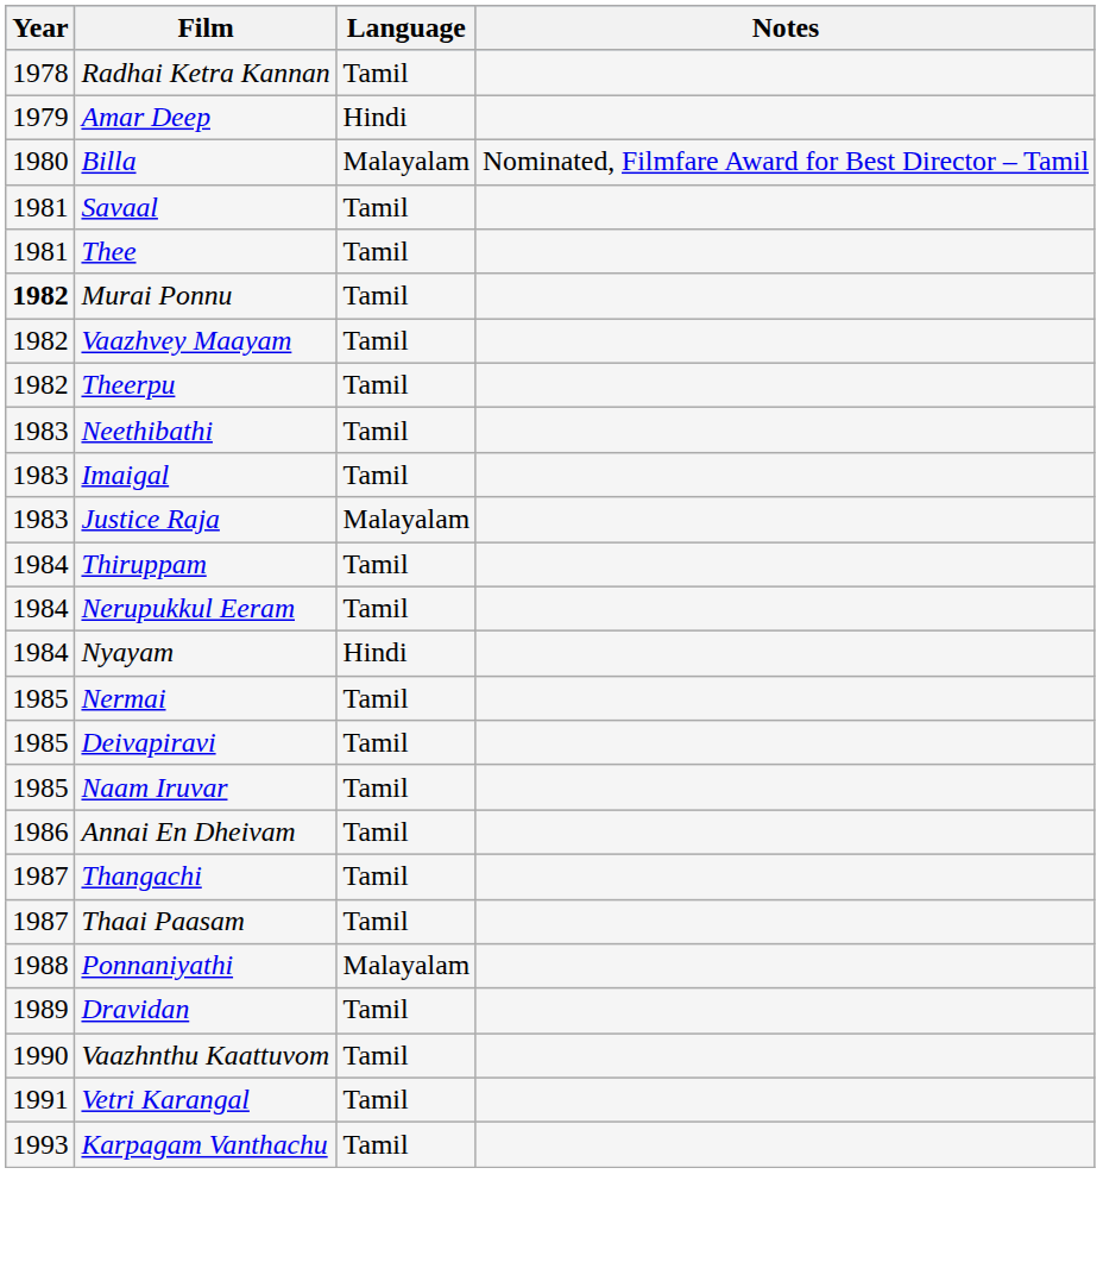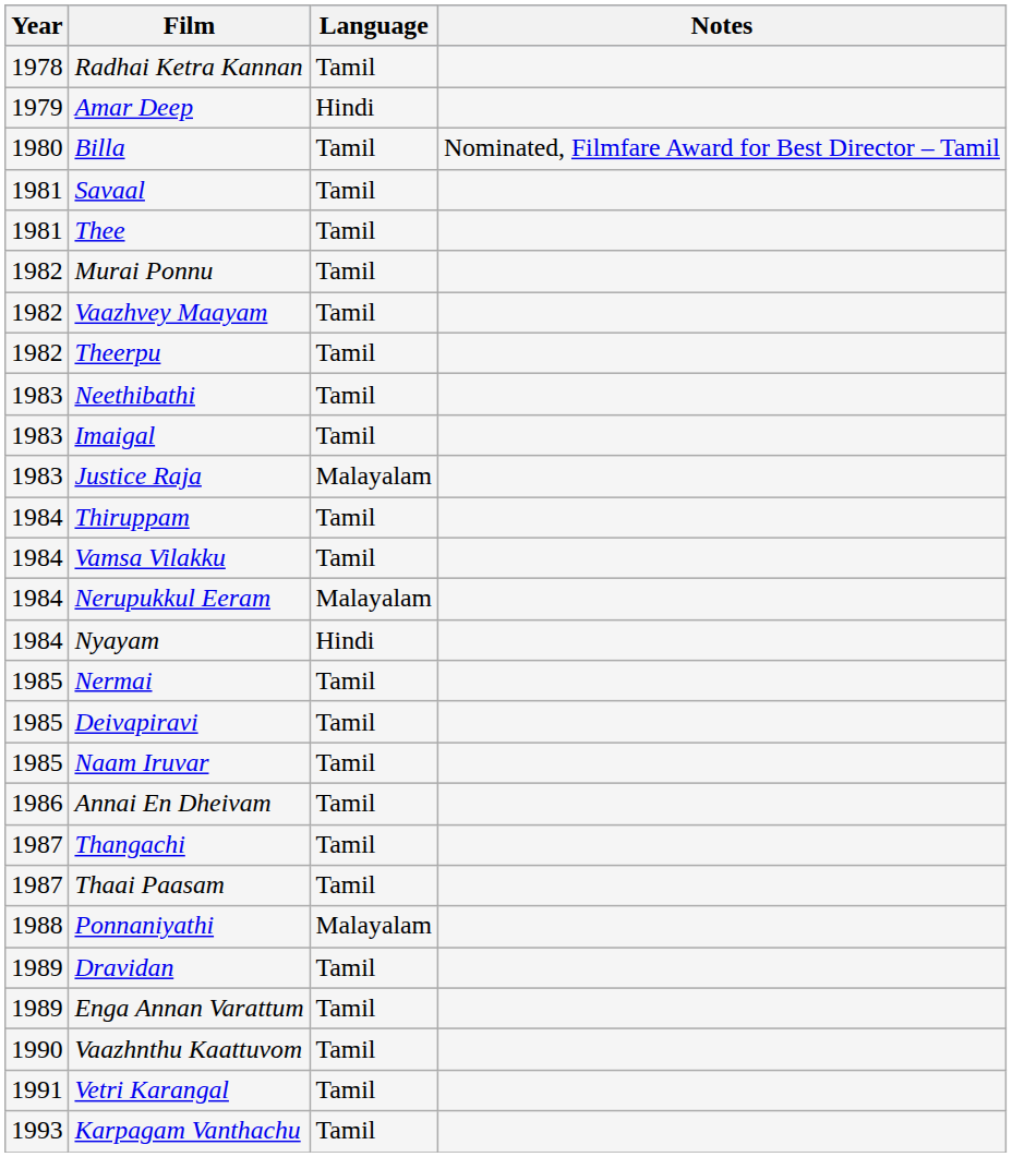 <table class="wikitable sortable" style="background:#f5f5f5;">
 <tr style="background:#B0C4DE;">
 <th>Year</th>
 <th>Film</th>
 <th>Language</th>
 <th class=unsortable>Notes</th>
 </tr>
 <tr>
 <td>1978</td>
 <td><em>Radhai Ketra Kannan</em></td>
 <td>Tamil</td>
 <td></td>
 </tr>
 <tr>
 <td>1979</td>
 <td><em><a href='#'>Amar Deep</a></em></td>
 <td>Hindi</td>
 <td></td>
 </tr>
 <tr>
 <td>1980</td>
 <td><em><a href='#'>Billa</a></em></td>
-<td>Malayalam</td>
+<td>Tamil</td>
 <td>Nominated, <a href='#'>Filmfare Award for Best Director – Tamil</a></td>
 </tr>
 <tr>
 <td>1981</td>
 <td><em><a href='#'>Savaal</a></em></td>
 <td>Tamil</td>
 <td></td>
 </tr>
 <tr>
 <td>1981</td>
 <td><em><a href='#'>Thee</a></em></td>
 <td>Tamil</td>
 <td></td>
 </tr>
 <tr>
-<td><strong>1982</strong></td>
+<td>1982</td>
 <td><em>Murai Ponnu</em></td>
 <td>Tamil</td>
 <td></td>
 </tr>
 <tr>
 <td>1982</td>
 <td><em><a href='#'>Vaazhvey Maayam</a></em></td>
 <td>Tamil</td>
 <td></td>
 </tr>
 <tr>
 <td>1982</td>
 <td><em><a href='#'>Theerpu</a></em></td>
 <td>Tamil</td>
 <td></td>
 </tr>
 <tr>
 <td>1983</td>
 <td><em><a href='#'>Neethibathi</a></em></td>
 <td>Tamil</td>
 <td></td>
 </tr>
 <tr>
 <td>1983</td>
 <td><em><a href='#'>Imaigal</a></em></td>
 <td>Tamil</td>
 <td></td>
 </tr>
 <tr>
 <td>1983</td>
 <td><em><a href='#'>Justice Raja</a></em></td>
 <td>Malayalam</td>
 <td></td>
 </tr>
 <tr>
 <td>1984</td>
 <td><em><a href='#'>Thiruppam</a></em></td>
 <td>Tamil</td>
 <td></td>
 </tr>
 <tr>
 <td>1984</td>
+<td><em><a href='#'>Vamsa Vilakku</a></em></td>
+<td>Tamil</td>
+<td></td>
+</tr>
+<tr>
+<td>1984</td>
 <td><em><a href='#'>Nerupukkul Eeram</a></em></td>
-<td>Tamil</td>
+<td>Malayalam</td>
 <td></td>
 </tr>
 <tr>
 <td>1984</td>
 <td><em>Nyayam</em></td>
 <td>Hindi</td>
 <td></td>
 </tr>
 <tr>
 <td>1985</td>
 <td><em><a href='#'>Nermai</a></em></td>
 <td>Tamil</td>
 <td></td>
 </tr>
 <tr>
 <td>1985</td>
 <td><em><a href='#'>Deivapiravi</a></em></td>
 <td>Tamil</td>
 <td></td>
 </tr>
 <tr>
 <td>1985</td>
 <td><em><a href='#'>Naam Iruvar</a></em></td>
 <td>Tamil</td>
 <td></td>
 </tr>
 <tr>
 <td>1986</td>
 <td><em>Annai En Dheivam</em></td>
 <td>Tamil</td>
 <td></td>
 </tr>
 <tr>
 <td>1987</td>
 <td><em><a href='#'>Thangachi</a></em></td>
 <td>Tamil</td>
 <td></td>
 </tr>
 <tr>
 <td>1987</td>
 <td><em>Thaai Paasam</em></td>
 <td>Tamil</td>
 <td></td>
 </tr>
 <tr>
 <td>1988</td>
 <td><em><a href='#'>Ponnaniyathi</a></em></td>
 <td>Malayalam</td>
 <td></td>
 </tr>
 <tr>
 <td>1989</td>
 <td><em><a href='#'>Dravidan</a></em></td>
 <td>Tamil</td>
 <td></td>
 </tr>
 <tr>
+<td>1989</td>
+<td><em>Enga Annan Varattum</em></td>
+<td>Tamil</td>
+<td></td>
+</tr>
+<tr>
 <td>1990</td>
 <td><em>Vaazhnthu Kaattuvom</em></td>
 <td>Tamil</td>
 <td></td>
 </tr>
 <tr>
 <td>1991</td>
 <td><em><a href='#'>Vetri Karangal</a></em></td>
 <td>Tamil</td>
 <td></td>
 </tr>
 <tr>
 <td>1993</td>
 <td><em><a href='#'>Karpagam Vanthachu</a></em></td>
 <td>Tamil</td>
 <td></td>
 </tr>
 </table>
